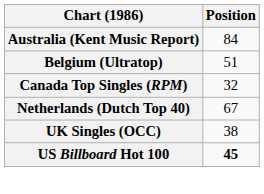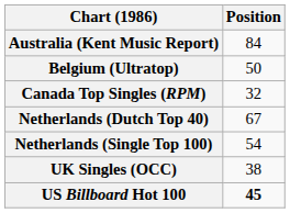 <table class="wikitable sortable plainrowheaders" style="text-align:center">
 <tr>
 <th>Chart (1986)</th>
 <th>Position</th>
 </tr>
 <tr>
 <th scope="row">Australia (Kent Music Report)</th>
 <td>84</td>
 </tr>
 <tr>
 <th scope="row">Belgium (Ultratop)</th>
-<td>51</td>
+<td>50</td>
 </tr>
 <tr>
 <th scope="row">Canada Top Singles (<em>RPM</em>)</th>
 <td>32</td>
 </tr>
 <tr>
 <th scope="row">Netherlands (Dutch Top 40)</th>
 <td>67</td>
 </tr>
 <tr>
+<th scope="row">Netherlands (Single Top 100)</th>
+<td>54</td>
+</tr>
+<tr>
 <th scope="row">UK Singles (OCC)</th>
 <td>38</td>
 </tr>
 <tr>
 <th scope="row">US <em>Billboard</em> Hot 100</th>
 <td><strong>45</strong></td>
 </tr>
 </table>
